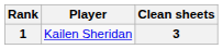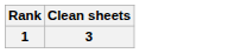 <table class="wikitable">
 <tr>
 <th>Rank</th>
-<th>Player</th>
 <th>Clean sheets</th>
 </tr>
 <tr>
 <th>1</th>
-<td> <a href='#'>Kailen Sheridan</a></td>
 <th>3</th>
 </tr>
 </table>
